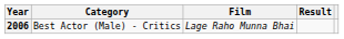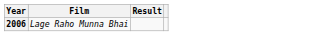 <table class="wikitable">
 <tr>
 <th>Year</th>
-<th>Category</th>
 <th>Film</th>
 <th>Result</th>
 <th></th>
 </tr>
 <tr>
 <th>2006</th>
-<td>Best Actor (Male) - Critics</td>
 <td><em>Lage Raho Munna Bhai</em></td>
 <td></td>
 <td></td>
 </tr>
 </table>
